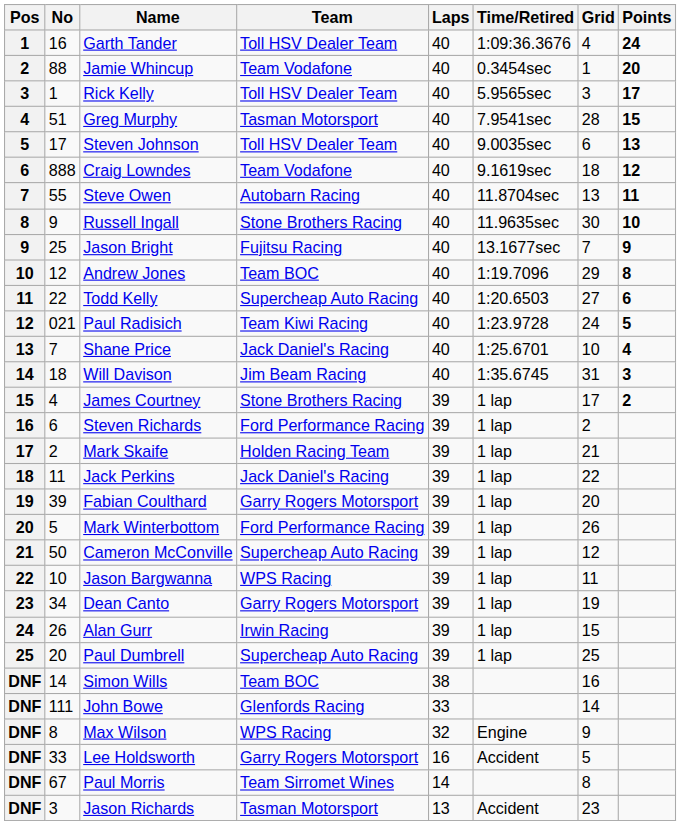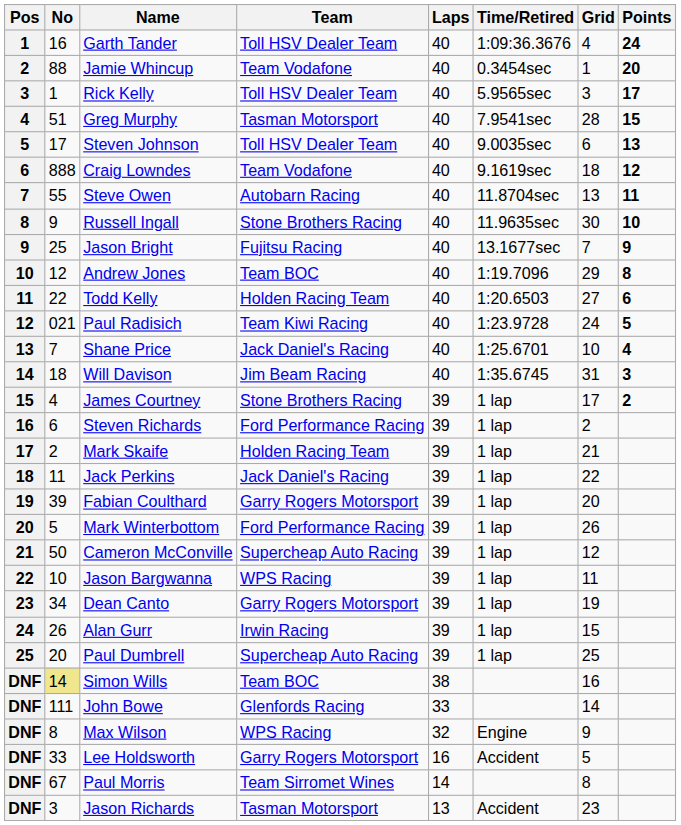 <table class="wikitable" style="font-size: 95%;">
 <tr>
 <th>Pos</th>
 <th>No</th>
 <th>Name</th>
 <th>Team</th>
 <th>Laps</th>
 <th>Time/Retired</th>
 <th>Grid</th>
 <th>Points</th>
 </tr>
 <tr>
 <th>1</th>
 <td>16</td>
 <td><a href='#'>Garth Tander</a></td>
 <td><a href='#'>Toll HSV Dealer Team</a></td>
 <td>40</td>
 <td>1:09:36.3676</td>
 <td>4</td>
 <td><strong>24</strong></td>
 </tr>
 <tr>
 <th>2</th>
 <td>88</td>
 <td><a href='#'>Jamie Whincup</a></td>
 <td><a href='#'>Team Vodafone</a></td>
 <td>40</td>
 <td>0.3454sec</td>
 <td>1</td>
 <td><strong>20</strong></td>
 </tr>
 <tr>
 <th>3</th>
 <td>1</td>
 <td><a href='#'>Rick Kelly</a></td>
 <td><a href='#'>Toll HSV Dealer Team</a></td>
 <td>40</td>
 <td>5.9565sec</td>
 <td>3</td>
 <td><strong>17</strong></td>
 </tr>
 <tr>
 <th>4</th>
 <td>51</td>
 <td><a href='#'>Greg Murphy</a></td>
 <td><a href='#'>Tasman Motorsport</a></td>
 <td>40</td>
 <td>7.9541sec</td>
 <td>28</td>
 <td><strong>15</strong></td>
 </tr>
 <tr>
 <th>5</th>
 <td>17</td>
 <td><a href='#'>Steven Johnson</a></td>
 <td><a href='#'>Toll HSV Dealer Team</a></td>
 <td>40</td>
 <td>9.0035sec</td>
 <td>6</td>
 <td><strong>13</strong></td>
 </tr>
 <tr>
 <th>6</th>
 <td>888</td>
 <td><a href='#'>Craig Lowndes</a></td>
 <td><a href='#'>Team Vodafone</a></td>
 <td>40</td>
 <td>9.1619sec</td>
 <td>18</td>
 <td><strong>12</strong></td>
 </tr>
 <tr>
 <th>7</th>
 <td>55</td>
 <td><a href='#'>Steve Owen</a></td>
 <td><a href='#'>Autobarn Racing</a></td>
 <td>40</td>
 <td>11.8704sec</td>
 <td>13</td>
 <td><strong>11</strong></td>
 </tr>
 <tr>
 <th>8</th>
 <td>9</td>
 <td><a href='#'>Russell Ingall</a></td>
 <td><a href='#'>Stone Brothers Racing</a></td>
 <td>40</td>
 <td>11.9635sec</td>
 <td>30</td>
 <td><strong>10</strong></td>
 </tr>
 <tr>
 <th>9</th>
 <td>25</td>
 <td><a href='#'>Jason Bright</a></td>
 <td><a href='#'>Fujitsu Racing</a></td>
 <td>40</td>
 <td>13.1677sec</td>
 <td>7</td>
 <td><strong>9</strong></td>
 </tr>
 <tr>
 <th>10</th>
 <td>12</td>
 <td><a href='#'>Andrew Jones</a></td>
 <td><a href='#'>Team BOC</a></td>
 <td>40</td>
 <td>1:19.7096</td>
 <td>29</td>
 <td><strong>8</strong></td>
 </tr>
 <tr>
 <th>11</th>
 <td>22</td>
 <td><a href='#'>Todd Kelly</a></td>
-<td><a href='#'>Supercheap Auto Racing</a></td>
+<td><a href='#'>Holden Racing Team</a></td>
 <td>40</td>
 <td>1:20.6503</td>
 <td>27</td>
 <td><strong>6</strong></td>
 </tr>
 <tr>
 <th>12</th>
 <td>021</td>
 <td><a href='#'>Paul Radisich</a></td>
 <td><a href='#'>Team Kiwi Racing</a></td>
 <td>40</td>
 <td>1:23.9728</td>
 <td>24</td>
 <td><strong>5</strong></td>
 </tr>
 <tr>
 <th>13</th>
 <td>7</td>
 <td><a href='#'>Shane Price</a></td>
 <td><a href='#'>Jack Daniel's Racing</a></td>
 <td>40</td>
 <td>1:25.6701</td>
 <td>10</td>
 <td><strong>4</strong></td>
 </tr>
 <tr>
 <th>14</th>
 <td>18</td>
 <td><a href='#'>Will Davison</a></td>
 <td><a href='#'>Jim Beam Racing</a></td>
 <td>40</td>
 <td>1:35.6745</td>
 <td>31</td>
 <td><strong>3</strong></td>
 </tr>
 <tr>
 <th>15</th>
 <td>4</td>
 <td><a href='#'>James Courtney</a></td>
 <td><a href='#'>Stone Brothers Racing</a></td>
 <td>39</td>
 <td>1 lap</td>
 <td>17</td>
 <td><strong>2</strong></td>
 </tr>
 <tr>
 <th>16</th>
 <td>6</td>
 <td><a href='#'>Steven Richards</a></td>
 <td><a href='#'>Ford Performance Racing</a></td>
 <td>39</td>
 <td>1 lap</td>
 <td>2</td>
 <td></td>
 </tr>
 <tr>
 <th>17</th>
 <td>2</td>
 <td><a href='#'>Mark Skaife</a></td>
 <td><a href='#'>Holden Racing Team</a></td>
 <td>39</td>
 <td>1 lap</td>
 <td>21</td>
 <td></td>
 </tr>
 <tr>
 <th>18</th>
 <td>11</td>
 <td><a href='#'>Jack Perkins</a></td>
 <td><a href='#'>Jack Daniel's Racing</a></td>
 <td>39</td>
 <td>1 lap</td>
 <td>22</td>
 <td></td>
 </tr>
 <tr>
 <th>19</th>
 <td>39</td>
 <td><a href='#'>Fabian Coulthard</a></td>
 <td><a href='#'>Garry Rogers Motorsport</a></td>
 <td>39</td>
 <td>1 lap</td>
 <td>20</td>
 <td></td>
 </tr>
 <tr>
 <th>20</th>
 <td>5</td>
 <td><a href='#'>Mark Winterbottom</a></td>
 <td><a href='#'>Ford Performance Racing</a></td>
 <td>39</td>
 <td>1 lap</td>
 <td>26</td>
 <td></td>
 </tr>
 <tr>
 <th>21</th>
 <td>50</td>
 <td><a href='#'>Cameron McConville</a></td>
 <td><a href='#'>Supercheap Auto Racing</a></td>
 <td>39</td>
 <td>1 lap</td>
 <td>12</td>
 <td></td>
 </tr>
 <tr>
 <th>22</th>
 <td>10</td>
 <td><a href='#'>Jason Bargwanna</a></td>
 <td><a href='#'>WPS Racing</a></td>
 <td>39</td>
 <td>1 lap</td>
 <td>11</td>
 <td></td>
 </tr>
 <tr>
 <th>23</th>
 <td>34</td>
 <td><a href='#'>Dean Canto</a></td>
 <td><a href='#'>Garry Rogers Motorsport</a></td>
 <td>39</td>
 <td>1 lap</td>
 <td>19</td>
 <td></td>
 </tr>
 <tr>
 <th>24</th>
 <td>26</td>
 <td><a href='#'>Alan Gurr</a></td>
 <td><a href='#'>Irwin Racing</a></td>
 <td>39</td>
 <td>1 lap</td>
 <td>15</td>
 <td></td>
 </tr>
 <tr>
 <th>25</th>
 <td>20</td>
 <td><a href='#'>Paul Dumbrell</a></td>
 <td><a href='#'>Supercheap Auto Racing</a></td>
 <td>39</td>
 <td>1 lap</td>
 <td>25</td>
 <td></td>
 </tr>
 <tr>
 <th>DNF</th>
-<td>14</td>
+<td style="background: khaki;">14</td>
 <td><a href='#'>Simon Wills</a></td>
 <td><a href='#'>Team BOC</a></td>
 <td>38</td>
 <td></td>
 <td>16</td>
 <td></td>
 </tr>
 <tr>
 <th>DNF</th>
 <td>111</td>
 <td><a href='#'>John Bowe</a></td>
 <td><a href='#'>Glenfords Racing</a></td>
 <td>33</td>
 <td></td>
 <td>14</td>
 <td></td>
 </tr>
 <tr>
 <th>DNF</th>
 <td>8</td>
 <td><a href='#'>Max Wilson</a></td>
 <td><a href='#'>WPS Racing</a></td>
 <td>32</td>
 <td>Engine</td>
 <td>9</td>
 <td></td>
 </tr>
 <tr>
 <th>DNF</th>
 <td>33</td>
 <td><a href='#'>Lee Holdsworth</a></td>
 <td><a href='#'>Garry Rogers Motorsport</a></td>
 <td>16</td>
 <td>Accident</td>
 <td>5</td>
 <td></td>
 </tr>
 <tr>
 <th>DNF</th>
 <td>67</td>
 <td><a href='#'>Paul Morris</a></td>
 <td><a href='#'>Team Sirromet Wines</a></td>
 <td>14</td>
 <td></td>
 <td>8</td>
 <td></td>
 </tr>
 <tr>
 <th>DNF</th>
 <td>3</td>
 <td><a href='#'>Jason Richards</a></td>
 <td><a href='#'>Tasman Motorsport</a></td>
 <td>13</td>
 <td>Accident</td>
 <td>23</td>
 <td></td>
 </tr>
 <tr>
 </tr>
 </table>
